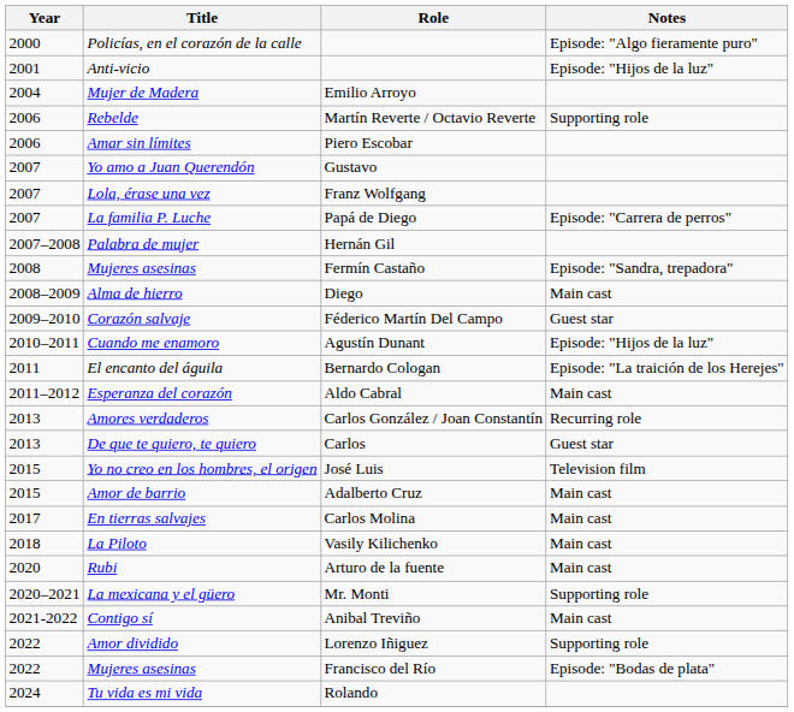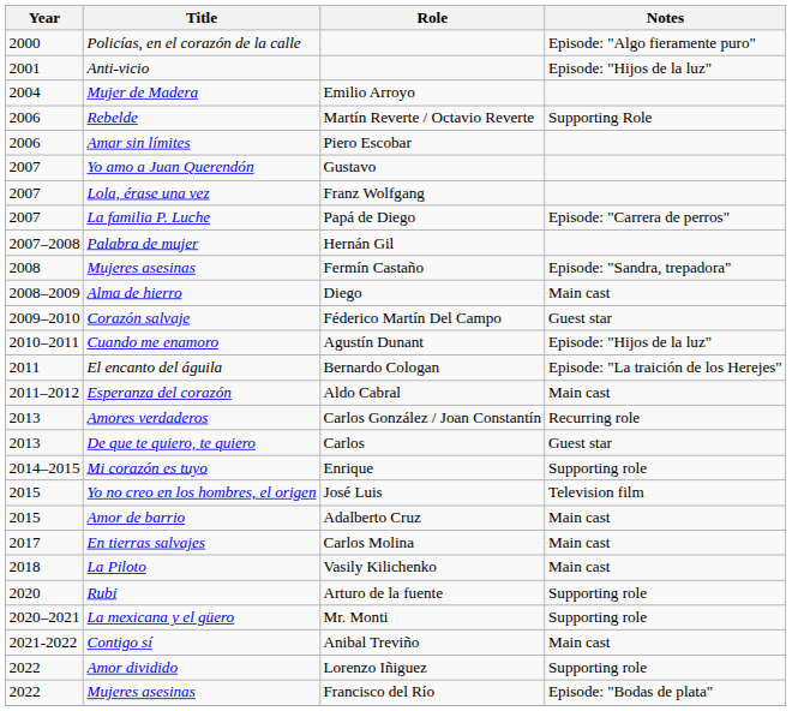 <table class="wikitable sortable">
 <tr>
 <th>Year</th>
 <th>Title</th>
 <th>Role</th>
 <th>Notes</th>
 </tr>
 <tr>
 <td>2000</td>
 <td><em>Policías, en el corazón de la calle</em></td>
 <td></td>
 <td>Episode: "Algo fieramente puro"</td>
 </tr>
 <tr>
 <td>2001</td>
 <td><em>Anti-vicio</em></td>
 <td></td>
 <td>Episode: "Hijos de la luz"</td>
 </tr>
 <tr>
 <td>2004</td>
 <td><em><a href='#'>Mujer de Madera</a></em></td>
 <td>Emilio Arroyo</td>
 <td></td>
 </tr>
 <tr>
 <td>2006</td>
 <td><em><a href='#'>Rebelde</a></em></td>
 <td>Martín Reverte / Octavio Reverte</td>
-<td>Supporting role</td>
+<td>Supporting Role</td>
 </tr>
 <tr>
 <td>2006</td>
 <td><em><a href='#'>Amar sin límites</a></em></td>
 <td>Piero Escobar</td>
 <td></td>
 </tr>
 <tr>
 <td>2007</td>
 <td><em><a href='#'>Yo amo a Juan Querendón</a></em></td>
 <td>Gustavo</td>
 <td></td>
 </tr>
 <tr>
 <td>2007</td>
 <td><em><a href='#'>Lola, érase una vez</a></em></td>
 <td>Franz Wolfgang</td>
 <td></td>
 </tr>
 <tr>
 <td>2007</td>
 <td><em><a href='#'>La familia P. Luche</a></em></td>
 <td>Papá de Diego</td>
 <td>Episode: "Carrera de perros"</td>
 </tr>
 <tr>
 <td>2007–2008</td>
 <td><em><a href='#'>Palabra de mujer</a></em></td>
 <td>Hernán Gil</td>
 <td></td>
 </tr>
 <tr>
 <td>2008</td>
 <td><em><a href='#'>Mujeres asesinas</a></em></td>
 <td>Fermín Castaño</td>
 <td>Episode: "Sandra, trepadora"</td>
 </tr>
 <tr>
 <td>2008–2009</td>
 <td><em><a href='#'>Alma de hierro</a></em></td>
 <td>Diego</td>
 <td>Main cast</td>
 </tr>
 <tr>
 <td>2009–2010</td>
 <td><em><a href='#'>Corazón salvaje</a></em></td>
 <td>Féderico Martín Del Campo</td>
 <td>Guest star</td>
 </tr>
 <tr>
 <td>2010–2011</td>
 <td><em><a href='#'>Cuando me enamoro</a></em></td>
 <td>Agustín Dunant</td>
 <td>Episode: "Hijos de la luz"</td>
 </tr>
 <tr>
 <td>2011</td>
 <td><em>El encanto del águila</em></td>
 <td>Bernardo Cologan</td>
 <td>Episode: "La traición de los Herejes"</td>
 </tr>
 <tr>
 <td>2011–2012</td>
 <td><em><a href='#'>Esperanza del corazón</a></em></td>
 <td>Aldo Cabral</td>
 <td>Main cast</td>
 </tr>
 <tr>
 <td>2013</td>
 <td><em><a href='#'>Amores verdaderos</a></em></td>
 <td>Carlos González / Joan Constantín</td>
 <td>Recurring role</td>
 </tr>
 <tr>
 <td>2013</td>
 <td><em><a href='#'>De que te quiero, te quiero</a></em></td>
 <td>Carlos</td>
 <td>Guest star</td>
 </tr>
 <tr>
+<td>2014–2015</td>
+<td><em><a href='#'>Mi corazón es tuyo</a></em></td>
+<td>Enrique</td>
+<td>Supporting role</td>
+</tr>
+<tr>
 <td>2015</td>
 <td><em><a href='#'>Yo no creo en los hombres, el origen</a></em></td>
 <td>José Luis</td>
 <td>Television film</td>
 </tr>
 <tr>
 <td>2015</td>
 <td><em><a href='#'>Amor de barrio</a></em></td>
 <td>Adalberto Cruz</td>
 <td>Main cast</td>
 </tr>
 <tr>
 <td>2017</td>
 <td><em><a href='#'>En tierras salvajes</a></em></td>
 <td>Carlos Molina</td>
 <td>Main cast</td>
 </tr>
 <tr>
 <td>2018</td>
 <td><em><a href='#'>La Piloto</a></em></td>
 <td>Vasily Kilichenko</td>
 <td>Main cast</td>
 </tr>
 <tr>
 <td>2020</td>
 <td><em><a href='#'>Rubi</a></em></td>
 <td>Arturo de la fuente</td>
-<td>Main cast</td>
+<td>Supporting role</td>
 </tr>
 <tr>
 <td>2020–2021</td>
 <td><em><a href='#'>La mexicana y el güero</a></em></td>
 <td>Mr. Monti</td>
 <td>Supporting role</td>
 </tr>
 <tr>
 <td>2021-2022</td>
 <td><em><a href='#'>Contigo sí</a></em></td>
 <td>Anibal Treviño</td>
 <td>Main cast</td>
 </tr>
 <tr>
 <td>2022</td>
 <td><em><a href='#'>Amor dividido</a></em></td>
 <td>Lorenzo Iñiguez</td>
 <td>Supporting role</td>
 </tr>
 <tr>
 <td>2022</td>
 <td><em><a href='#'>Mujeres asesinas</a></em></td>
 <td>Francisco del Río</td>
 <td>Episode: "Bodas de plata"</td>
 </tr>
 <tr>
-<td>2024</td>
-<td><em><a href='#'>Tu vida es mi vida</a></em></td>
-<td>Rolando</td>
-<td></td>
-</tr>
-<tr>
 </tr>
 </table>
